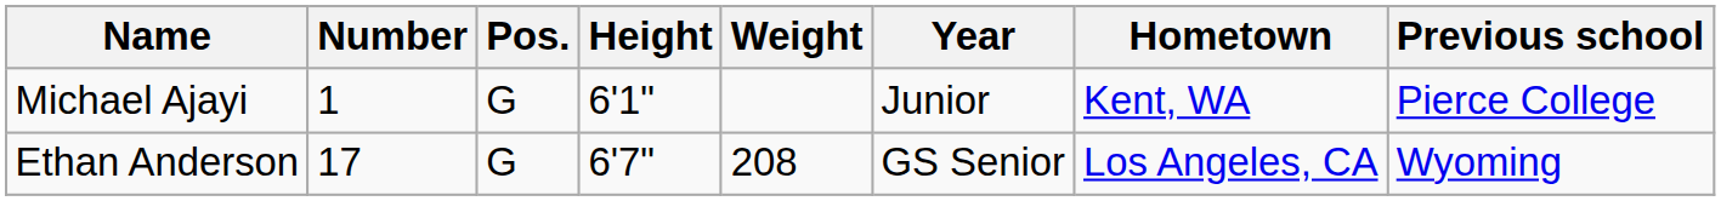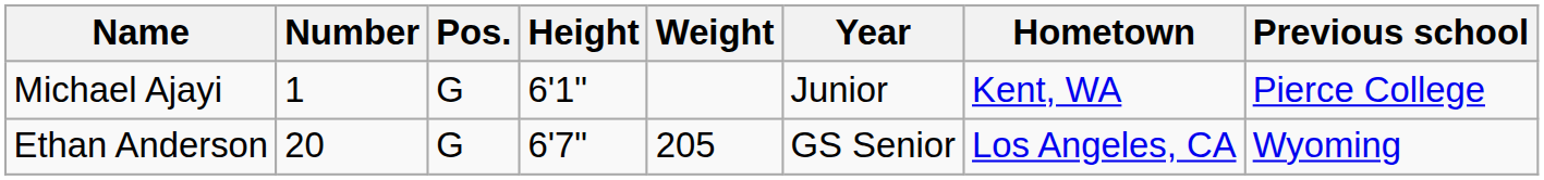 <table class="wikitable sortable" border="1">
 <tr>
 <th>Name</th>
 <th>Number</th>
 <th>Pos.</th>
 <th>Height</th>
 <th>Weight</th>
 <th>Year</th>
 <th>Hometown</th>
 <th class="unsortable">Previous school</th>
 </tr>
 <tr>
 <td>Michael Ajayi</td>
 <td>1</td>
 <td>G</td>
 <td>6'1"</td>
 <td></td>
 <td>Junior</td>
 <td><a href='#'>Kent, WA</a></td>
 <td><a href='#'>Pierce College</a></td>
 </tr>
 <tr>
 <td>Ethan Anderson</td>
-<td>17</td>
+<td>20</td>
 <td>G</td>
 <td>6'7"</td>
-<td>208</td>
+<td>205</td>
 <td>GS Senior</td>
 <td><a href='#'>Los Angeles, CA</a></td>
 <td><a href='#'>Wyoming</a></td>
 </tr>
 </table>
